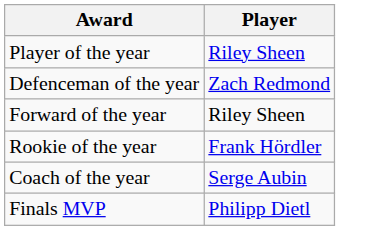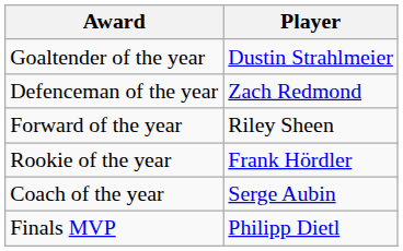 <table class="wikitable">
 <tr>
 <th>Award</th>
 <th>Player</th>
 </tr>
 <tr>
-<td>Player of the year</td>
-<td> <a href='#'>Riley Sheen</a></td>
+<td>Goaltender of the year</td>
+<td> <a href='#'>Dustin Strahlmeier</a></td>
 </tr>
 <tr>
 <td>Defenceman of the year</td>
 <td> <a href='#'>Zach Redmond</a></td>
 </tr>
 <tr>
 <td>Forward of the year</td>
 <td> Riley Sheen</td>
 </tr>
 <tr>
 <td>Rookie of the year</td>
 <td> <a href='#'>Frank Hördler</a></td>
 </tr>
 <tr>
 <td>Coach of the year</td>
 <td> <a href='#'>Serge Aubin</a></td>
 </tr>
 <tr>
 <td>Finals <a href='#'>MVP</a></td>
 <td> <a href='#'>Philipp Dietl</a></td>
 </tr>
 </table>
